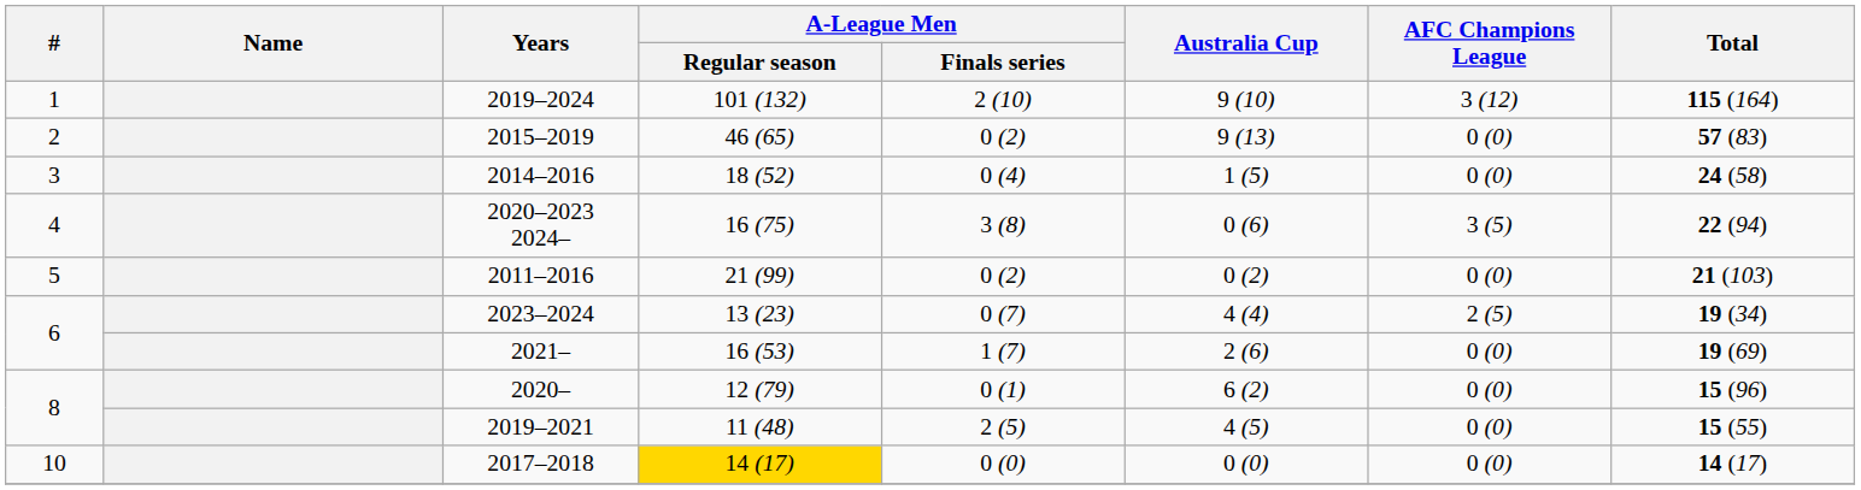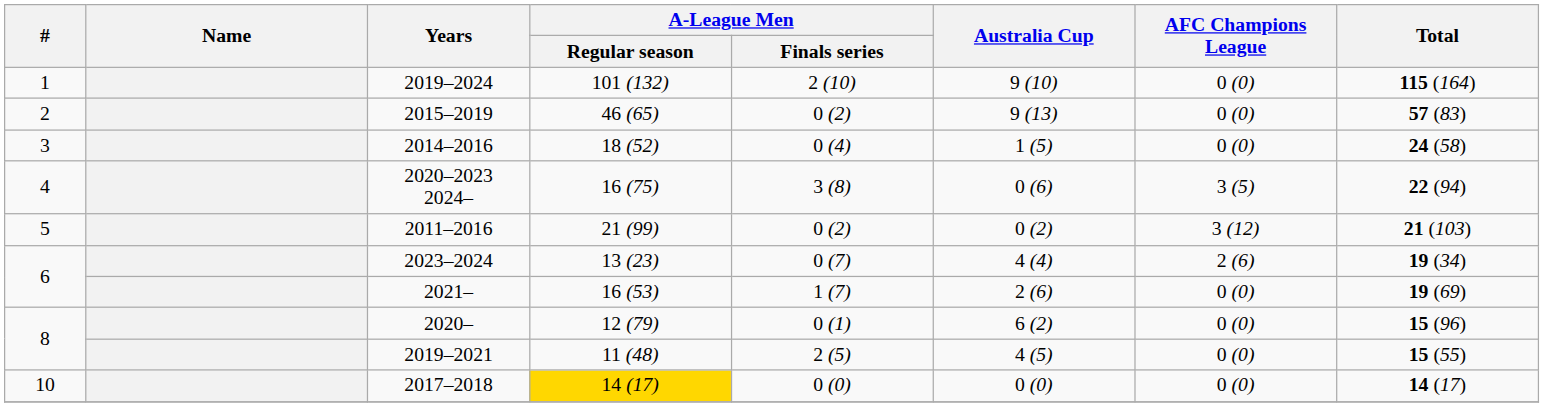 <table class="sortable wikitable plainrowheaders"  style="text-align: center;">
 <tr>
 <th rowspan="2" scope="col" style="width:4%;">#</th>
 <th rowspan="2" scope="col" style="width:14%;">Name</th>
 <th rowspan="2" scope="col" style="width:8%;">Years</th>
 <th colspan="2" scope="col" style="width:10%;"><a href='#'>A-League Men</a></th>
 <th rowspan="2" scope="col" style="width:10%;"><a href='#'>Australia Cup</a></th>
 <th rowspan="2" scope="col" style="width:10%;"><a href='#'>AFC Champions League</a></th>
 <th rowspan="2" scope="col" style="width:10%;">Total</th>
 </tr>
 <tr>
 <th scope="col" style="width:10%;">Regular season</th>
 <th scope="col" style="width:10%;">Finals series</th>
 </tr>
 <tr>
 <td>1</td>
 <th scope="row"> </th>
 <td>2019–2024</td>
 <td>101 <em>(132)</em></td>
 <td>2 <em>(10)</em></td>
 <td>9 <em>(10)</em></td>
-<td>3 <em>(12)</em></td>
+<td>0 <em>(0)</em></td>
 <td><strong>115</strong> (<em>164</em>)</td>
 </tr>
 <tr>
 <td>2</td>
 <th scope="row"> </th>
 <td>2015–2019</td>
 <td>46 <em>(65)</em></td>
 <td>0 <em>(2)</em></td>
 <td>9 <em>(13)</em></td>
 <td>0 <em>(0)</em></td>
 <td><strong>57</strong> (<em>83</em>)</td>
 </tr>
 <tr>
 <td>3</td>
 <th scope="row"> </th>
 <td>2014–2016</td>
 <td>18 <em>(52)</em></td>
 <td>0 <em>(4)</em></td>
 <td>1 <em>(5)</em></td>
 <td>0 <em>(0)</em></td>
 <td><strong>24</strong> (<em>58</em>)</td>
 </tr>
 <tr>
 <td>4</td>
 <th scope="row"> <strong></strong></th>
 <td>2020–2023<br>2024–</td>
 <td>16 <em>(75)</em></td>
 <td>3 <em>(8)</em></td>
 <td>0 <em>(6)</em></td>
 <td>3 <em>(5)</em></td>
 <td><strong>22</strong> (<em>94</em>)</td>
 </tr>
 <tr>
 <td>5</td>
 <th scope="row"> </th>
 <td>2011–2016</td>
 <td>21 <em>(99)</em></td>
 <td>0 <em>(2)</em></td>
 <td>0 <em>(2)</em></td>
-<td>0 <em>(0)</em></td>
+<td>3 <em>(12)</em></td>
 <td><strong>21</strong> (<em>103</em>)</td>
 </tr>
 <tr>
 <td rowspan="2">6</td>
 <th scope="row"> </th>
 <td>2023–2024</td>
 <td>13 <em>(23)</em></td>
 <td>0 <em>(7)</em></td>
 <td>4 <em>(4)</em></td>
-<td>2 <em>(5)</em></td>
+<td>2 <em>(6)</em></td>
 <td><strong>19</strong> (<em>34</em>)</td>
 </tr>
 <tr>
 <th scope="row"> <strong></strong></th>
 <td>2021–</td>
 <td>16 <em>(53)</em></td>
 <td>1 <em>(7)</em></td>
 <td>2 <em>(6)</em></td>
 <td>0 <em>(0)</em></td>
 <td><strong>19</strong> (<em>69</em>)</td>
 </tr>
 <tr>
 <td rowspan="2">8</td>
 <th scope="row"> <strong></strong></th>
 <td>2020–</td>
 <td>12 <em>(79)</em></td>
 <td>0 <em>(1)</em></td>
 <td>6 <em>(2)</em></td>
 <td>0 <em>(0)</em></td>
 <td><strong>15</strong> (<em>96</em>)</td>
 </tr>
 <tr>
 <th scope="row"> </th>
 <td>2019–2021</td>
 <td>11 <em>(48)</em></td>
 <td>2 <em>(5)</em></td>
 <td>4 <em>(5)</em></td>
 <td>0 <em>(0)</em></td>
 <td><strong>15</strong> (<em>55</em>)</td>
 </tr>
 <tr>
 <td>10</td>
 <th scope="row"> </th>
 <td>2017–2018</td>
 <td style="background: gold;">14 <em>(17)</em></td>
 <td>0 <em>(0)</em></td>
 <td>0 <em>(0)</em></td>
 <td>0 <em>(0)</em></td>
 <td><strong>14</strong> (<em>17</em>)</td>
 </tr>
 <tr>
 </tr>
 </table>
